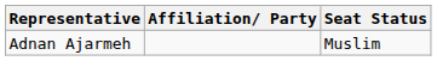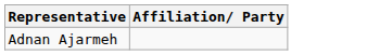 <table class="wikitable">
 <tr>
 <th>Representative</th>
 <th>Affiliation/ Party</th>
-<th>Seat Status</th>
 </tr>
 <tr>
 <td>Adnan Ajarmeh</td>
 <td></td>
-<td>Muslim</td>
 </tr>
 </table>
